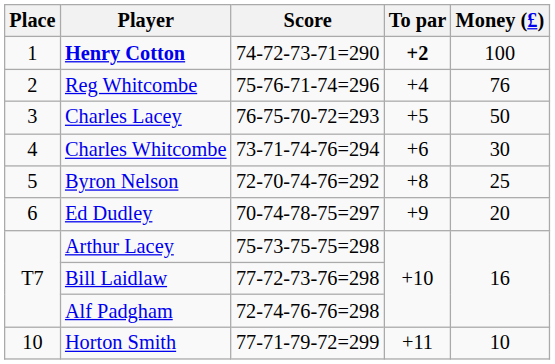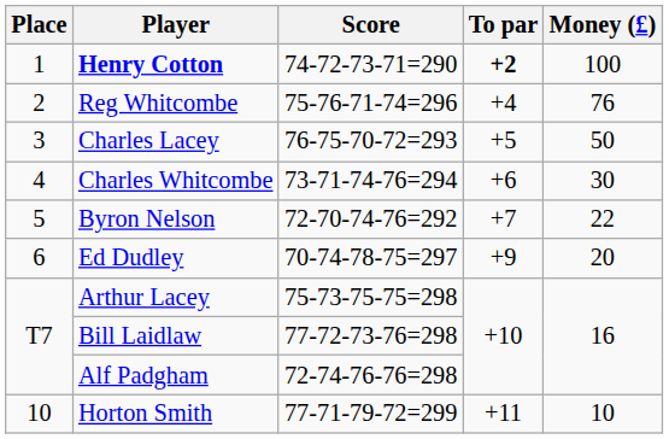 <table class="wikitable">
 <tr>
 <th>Place</th>
 <th>Player</th>
 <th>Score</th>
 <th>To par</th>
 <th>Money (<a href='#'>£</a>)</th>
 </tr>
 <tr>
 <td align="center">1</td>
 <td> <strong><a href='#'>Henry Cotton</a></strong></td>
 <td>74-72-73-71=290</td>
 <td align="center"><strong>+2</strong></td>
 <td align=center>100</td>
 </tr>
 <tr>
 <td align="center">2</td>
 <td> <a href='#'>Reg Whitcombe</a></td>
 <td>75-76-71-74=296</td>
 <td align="center">+4</td>
 <td align=center>76</td>
 </tr>
 <tr>
 <td align="center">3</td>
 <td> <a href='#'>Charles Lacey</a></td>
 <td>76-75-70-72=293</td>
 <td align="center">+5</td>
 <td align=center>50</td>
 </tr>
 <tr>
 <td align="center">4</td>
 <td> <a href='#'>Charles Whitcombe</a></td>
 <td>73-71-74-76=294</td>
 <td align="center">+6</td>
 <td align=center>30</td>
 </tr>
 <tr>
 <td align="center">5</td>
 <td> <a href='#'>Byron Nelson</a></td>
 <td>72-70-74-76=292</td>
-<td align="center">+8</td>
-<td align=center>25</td>
+<td align="center">+7</td>
+<td align=center>22</td>
 </tr>
 <tr>
 <td align="center">6</td>
 <td> <a href='#'>Ed Dudley</a></td>
 <td>70-74-78-75=297</td>
 <td align="center">+9</td>
 <td align=center>20</td>
 </tr>
 <tr>
 <td rowspan=3 align="center">T7</td>
 <td> <a href='#'>Arthur Lacey</a></td>
 <td>75-73-75-75=298</td>
 <td rowspan=3 align="center">+10</td>
 <td rowspan=3 align=center>16</td>
 </tr>
 <tr>
 <td> <a href='#'>Bill Laidlaw</a></td>
 <td>77-72-73-76=298</td>
 </tr>
 <tr>
 <td> <a href='#'>Alf Padgham</a></td>
 <td>72-74-76-76=298</td>
 </tr>
 <tr>
 <td align="center">10</td>
 <td> <a href='#'>Horton Smith</a></td>
 <td>77-71-79-72=299</td>
 <td align="center">+11</td>
 <td align=center>10</td>
 </tr>
 </table>
